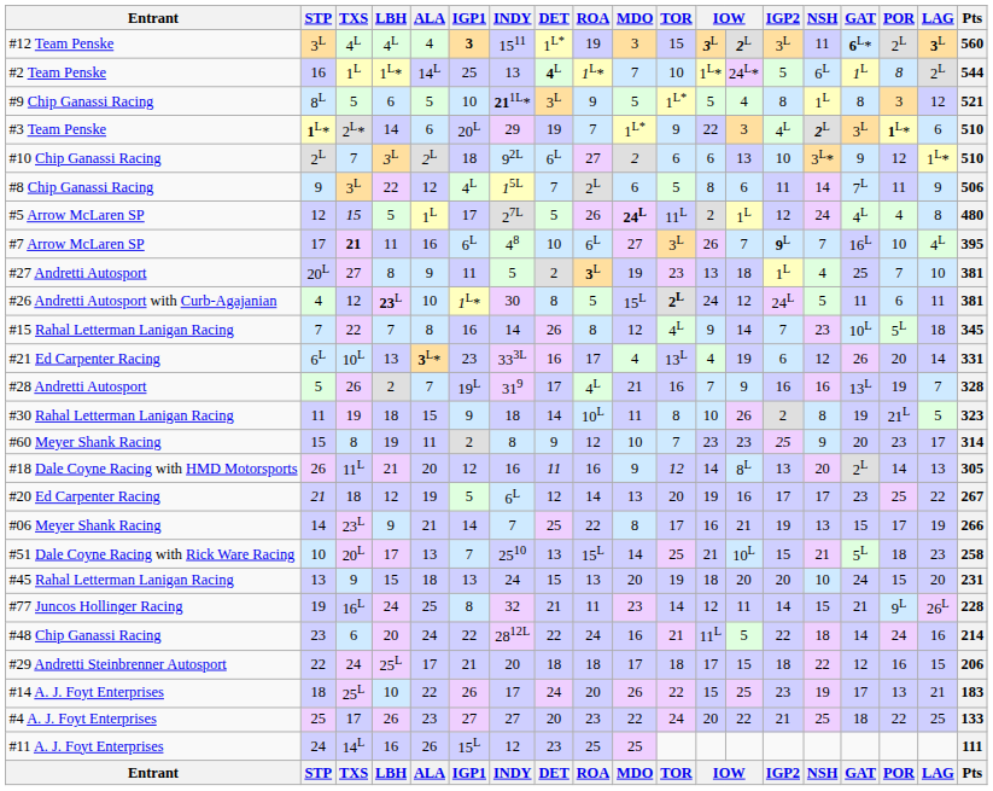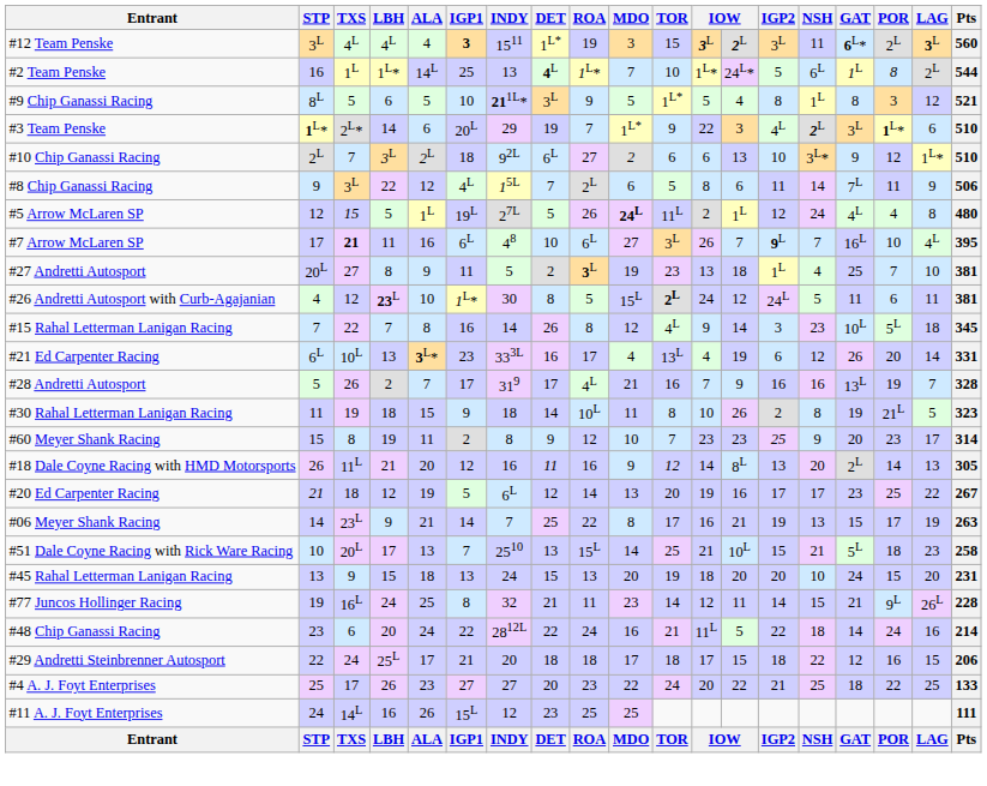 <table class="wikitable static-row-numbers" style="font-size:85%;text-align:center">
 <tr>
 <th>Entrant</th>
 <th><a href='#'>STP</a></th>
 <th><a href='#'>TXS</a></th>
 <th><a href='#'>LBH</a></th>
 <th><a href='#'>ALA</a></th>
 <th><a href='#'>IGP1</a></th>
 <th><a href='#'>INDY</a></th>
 <th><a href='#'>DET</a></th>
 <th><a href='#'>ROA</a></th>
 <th><a href='#'>MDO</a></th>
 <th><a href='#'>TOR</a></th>
 <th colspan=2><a href='#'>IOW</a></th>
 <th><a href='#'>IGP2</a></th>
 <th><a href='#'>NSH</a></th>
 <th><a href='#'>GAT</a></th>
 <th><a href='#'>POR</a></th>
 <th><a href='#'>LAG</a></th>
 <th>Pts</th>
 </tr>
 <tr>
 <td align="left">#12 <a href='#'>Team Penske</a></td>
 <td style="background:#FFDF9F;">3<sup>L</sup></td>
 <td style="background:#DFFFDF;">4<sup>L</sup></td>
 <td style="background:#DFFFDF;">4<sup>L</sup></td>
 <td style="background:#DFFFDF;">4</td>
 <td style="background:#FFDF9F;"><strong>3</strong></td>
 <td style="background:#CFCFFF;">15<sup>11</sup></td>
 <td style="background:#FFFFBF;">1<sup>L*</sup></td>
 <td style="background:#CFCFFF;">19</td>
 <td style="background:#FFDF9F;">3</td>
 <td style="background:#CFCFFF;">15</td>
 <td style="background:#FFDF9F;"><strong><em>3</em></strong><sup>L</sup></td>
 <td style="background:#DFDFDF;"><strong><em>2</em></strong><sup>L</sup></td>
 <td style="background:#FFDF9F;">3<sup>L</sup></td>
 <td style="background:#CFCFFF;">11</td>
 <td style="background:#CFEAFF;"><strong>6</strong><sup>L</sup>*</td>
 <td style="background:#DFDFDF;">2<sup>L</sup></td>
 <td style="background:#FFDF9F;"><strong>3</strong><sup>L</sup></td>
 <th>560</th>
 </tr>
 <tr>
 <td align="left">#2 <a href='#'>Team Penske</a></td>
 <td style="background:#CFCFFF;">16</td>
 <td style="background:#FFFFBF;">1<sup>L</sup></td>
 <td style="background:#FFFFBF;">1<sup>L</sup>*</td>
 <td style="background:#CFCFFF;">14<sup>L</sup></td>
 <td style="background:#CFCFFF;">25</td>
 <td style="background:#CFCFFF;">13</td>
 <td style="background:#DFFFDF;"><strong>4</strong><sup>L</sup></td>
 <td style="background:#FFFFBF;"><em>1</em><sup>L</sup>*</td>
 <td style="background:#CFEAFF;">7</td>
 <td style="background:#CFEAFF;">10</td>
 <td style="background:#FFFFBF;">1<sup>L</sup>*</td>
 <td style="background:#EFCFFF;">24<sup>L</sup>*</td>
 <td style="background:#DFFFDF;">5</td>
 <td style="background:#CFEAFF;">6<sup>L</sup></td>
 <td style="background:#FFFFBF;"><em>1</em><sup>L</sup></td>
 <td style="background:#CFEAFF;"><em>8</em></td>
 <td style="background:#DFDFDF;">2<sup>L</sup></td>
 <th>544</th>
 </tr>
 <tr>
 <td align="left">#9 <a href='#'>Chip Ganassi Racing</a></td>
 <td style="background:#CFEAFF;">8<sup>L</sup></td>
 <td style="background:#DFFFDF;">5</td>
 <td style="background:#CFEAFF;">6</td>
 <td style="background:#DFFFDF;">5</td>
 <td style="background:#CFEAFF;">10</td>
 <td style="background:#CFCFFF;"><strong>21</strong><sup>1L</sup>*</td>
 <td style="background:#FFDF9F;">3<sup>L</sup></td>
 <td style="background:#CFEAFF;">9</td>
 <td style="background:#DFFFDF;">5</td>
 <td style="background:#FFFFBF;">1<sup>L*</sup></td>
 <td style="background:#DFFFDF;">5</td>
 <td style="background:#DFFFDF;">4</td>
 <td style="background:#CFEAFF;">8</td>
 <td style="background:#FFFFBF;">1<sup>L</sup></td>
 <td style="background:#CFEAFF;">8</td>
 <td style="background:#FFDF9F;">3</td>
 <td style="background:#CFCFFF;">12</td>
 <th>521</th>
 </tr>
 <tr>
 <td align="left">#3 <a href='#'>Team Penske</a></td>
 <td style="background:#FFFFBF;"><strong>1</strong><sup>L</sup>*</td>
 <td style="background:#DFDFDF;">2<sup>L</sup>*</td>
 <td style="background:#CFCFFF;">14</td>
 <td style="background:#CFEAFF;">6</td>
 <td style="background:#CFCFFF;">20<sup>L</sup></td>
 <td style="background:#EFCFFF;">29</td>
 <td style="background:#CFCFFF;">19</td>
 <td style="background:#CFEAFF;">7</td>
 <td style="background:#FFFFBF;">1<sup>L*</sup></td>
 <td style="background:#CFEAFF;">9</td>
 <td style="background:#CFCFFF;">22</td>
 <td style="background:#FFDF9F;">3</td>
 <td style="background:#DFFFDF;">4<sup>L</sup></td>
 <td style="background:#DFDFDF;"><strong><em>2</em></strong><sup>L</sup></td>
 <td style="background:#FFDF9F;">3<sup>L</sup></td>
 <td style="background:#FFFFBF;"><strong>1</strong><sup>L</sup>*</td>
 <td style="background:#CFEAFF;">6</td>
 <th>510</th>
 </tr>
 <tr>
 <td align="left">#10 <a href='#'>Chip Ganassi Racing</a></td>
 <td style="background:#DFDFDF;">2<sup>L</sup></td>
 <td style="background:#CFEAFF;">7</td>
 <td style="background:#FFDF9F;"><em>3</em><sup>L</sup></td>
 <td style="background:#DFDFDF;"><em>2</em><sup>L</sup></td>
 <td style="background:#CFCFFF;">18</td>
 <td style="background:#CFEAFF;">9<sup>2L</sup></td>
 <td style="background:#CFEAFF;">6<sup>L</sup></td>
 <td style="background:#EFCFFF;">27</td>
 <td style="background:#DFDFDF;"><em>2</em></td>
 <td style="background:#CFEAFF;">6</td>
 <td style="background:#CFEAFF;">6</td>
 <td style="background:#CFCFFF;">13</td>
 <td style="background:#CFEAFF;">10</td>
 <td style="background:#FFDF9F;">3<sup>L</sup>*</td>
 <td style="background:#CFEAFF;">9</td>
 <td style="background:#CFCFFF;">12</td>
 <td style="background:#FFFFBF;">1<sup>L</sup>*</td>
 <th>510</th>
 </tr>
 <tr>
 <td align="left">#8 <a href='#'>Chip Ganassi Racing</a></td>
 <td style="background:#CFEAFF;">9</td>
 <td style="background:#FFDF9F;">3<sup>L</sup></td>
 <td style="background:#EFCFFF;">22</td>
 <td style="background:#CFCFFF;">12</td>
 <td style="background:#DFFFDF;">4<sup>L</sup></td>
 <td style="background:#FFFFBF;"><em>1</em><sup>5L</sup></td>
 <td style="background:#CFEAFF;">7</td>
 <td style="background:#DFDFDF;">2<sup>L</sup></td>
 <td style="background:#CFEAFF;">6</td>
 <td style="background:#DFFFDF;">5</td>
 <td style="background:#CFEAFF;">8</td>
 <td style="background:#CFEAFF;">6</td>
 <td style="background:#CFCFFF;">11</td>
 <td style="background:#EFCFFF;">14</td>
 <td style="background:#CFEAFF;">7<sup>L</sup></td>
 <td style="background:#CFCFFF;">11</td>
 <td style="background:#CFEAFF;">9</td>
 <th>506</th>
 </tr>
 <tr>
 <td align="left">#5 <a href='#'>Arrow McLaren SP</a></td>
 <td style="background:#CFCFFF;">12</td>
 <td style="background:#CFCFFF;"><em>15</em></td>
 <td style="background:#DFFFDF;">5</td>
 <td style="background:#FFFFBF;">1<sup>L</sup></td>
-<td style="background:#CFCFFF;">17</td>
+<td style="background:#CFCFFF;">19<sup>L</sup></td>
 <td style="background:#DFDFDF;">2<sup>7L</sup></td>
 <td style="background:#DFFFDF;">5</td>
 <td style="background:#EFCFFF;">26</td>
 <td style="background:#EFCFFF;"><strong>24<sup>L</sup></strong></td>
 <td style="background:#CFCFFF;">11<sup>L</sup></td>
 <td style="background:#DFDFDF;">2</td>
 <td style="background:#FFFFBF;">1<sup>L</sup></td>
 <td style="background:#CFCFFF;">12</td>
 <td style="background:#EFCFFF;">24</td>
 <td style="background:#DFFFDF;">4<sup>L</sup></td>
 <td style="background:#DFFFDF;">4</td>
 <td style="background:#CFEAFF;">8</td>
 <th>480</th>
 </tr>
 <tr>
 <td align="left">#7 <a href='#'>Arrow McLaren SP</a></td>
 <td style="background:#CFCFFF;">17</td>
 <td style="background:#EFCFFF;"><strong>21</strong></td>
 <td style="background:#CFCFFF;">11</td>
 <td style="background:#CFCFFF;">16</td>
 <td style="background:#CFEAFF;">6<sup>L</sup></td>
 <td style="background:#DFFFDF;">4<sup>8</sup></td>
 <td style="background:#CFEAFF;">10</td>
 <td style="background:#CFEAFF;">6<sup>L</sup></td>
 <td style="background:#EFCFFF;">27</td>
 <td style="background:#FFDF9F;">3<sup>L</sup></td>
 <td style="background:#EFCFFF;">26</td>
 <td style="background:#CFEAFF;">7</td>
 <td style="background:#CFEAFF;"><strong>9</strong><sup>L</sup></td>
 <td style="background:#CFEAFF;">7</td>
 <td style="background:#CFCFFF;">16<sup>L</sup></td>
 <td style="background:#CFEAFF;">10</td>
 <td style="background:#DFFFDF;">4<sup>L</sup></td>
 <th>395</th>
 </tr>
 <tr>
 <td align="left">#27 <a href='#'>Andretti Autosport</a></td>
 <td style="background:#CFCFFF;">20<sup>L</sup></td>
 <td style="background:#EFCFFF;">27</td>
 <td style="background:#CFEAFF;">8</td>
 <td style="background:#CFEAFF;">9</td>
 <td style="background:#CFCFFF;">11</td>
 <td style="background:#DFFFDF;">5</td>
 <td style="background:#DFDFDF;">2</td>
 <td style="background:#FFDF9F;"><strong>3</strong><sup>L</sup></td>
 <td style="background:#CFCFFF;">19</td>
 <td style="background:#EFCFFF;">23</td>
 <td style="background:#CFCFFF;">13</td>
 <td style="background:#CFCFFF;">18</td>
 <td style="background:#FFFFBF;">1<sup>L</sup></td>
 <td style="background:#DFFFDF;">4</td>
 <td style="background:#CFCFFF;">25</td>
 <td style="background:#CFEAFF;">7</td>
 <td style="background:#CFEAFF;">10</td>
 <th>381</th>
 </tr>
 <tr>
 <td align="left">#26 <a href='#'>Andretti Autosport</a> with <a href='#'>Curb-Agajanian</a></td>
 <td style="background:#DFFFDF;">4</td>
 <td style="background:#CFCFFF;">12</td>
 <td style="background:#EFCFFF;"><strong>23</strong><sup>L</sup></td>
 <td style="background:#CFEAFF;">10</td>
 <td style="background:#FFFFBF;"><em>1</em><sup>L</sup>*</td>
 <td style="background:#EFCFFF;">30</td>
 <td style="background:#CFEAFF;">8</td>
 <td style="background:#DFFFDF;">5</td>
 <td style="background:#CFCFFF;">15<sup>L</sup></td>
 <td style="background:#DFDFDF;"><strong>2<sup>L</sup></strong></td>
 <td style="background:#CFCFFF;">24</td>
 <td style="background:#CFCFFF;">12</td>
 <td style="background:#EFCFFF;">24<sup>L</sup></td>
 <td style="background:#DFFFDF;">5</td>
 <td style="background:#CFCFFF;">11</td>
 <td style="background:#CFEAFF;">6</td>
 <td style="background:#CFCFFF;">11</td>
 <th>381</th>
 </tr>
 <tr>
 <td align="left">#15 <a href='#'>Rahal Letterman Lanigan Racing</a></td>
 <td style="background:#CFEAFF;">7</td>
 <td style="background:#EFCFFF;">22</td>
 <td style="background:#CFEAFF;">7</td>
 <td style="background:#CFEAFF;">8</td>
 <td style="background:#CFCFFF;">16</td>
 <td style="background:#CFCFFF;">14</td>
 <td style="background:#EFCFFF;">26</td>
 <td style="background:#CFEAFF;">8</td>
 <td style="background:#CFCFFF;">12</td>
 <td style="background:#DFFFDF;">4<sup>L</sup></td>
 <td style="background:#CFEAFF;">9</td>
 <td style="background:#CFCFFF;">14</td>
-<td style="background:#CFEAFF;">7</td>
+<td style="background:#CFEAFF;">3</td>
 <td style="background:#EFCFFF;">23</td>
 <td style="background:#CFEAFF;">10<sup>L</sup></td>
 <td style="background:#DFFFDF;">5<sup>L</sup></td>
 <td style="background:#CFCFFF;">18</td>
 <th>345</th>
 </tr>
 <tr>
 <td align="left">#21 <a href='#'>Ed Carpenter Racing</a></td>
 <td style="background:#CFEAFF;">6<sup>L</sup></td>
 <td style="background:#CFEAFF;">10<sup>L</sup></td>
 <td style="background:#CFCFFF;">13</td>
 <td style="background:#FFDF9F;"><strong>3</strong><sup>L</sup>*</td>
 <td style="background:#CFCFFF;">23</td>
 <td style="background:#EFCFFF;">33<sup>3L</sup></td>
 <td style="background:#EFCFFF;">16</td>
 <td style="background:#CFCFFF;">17</td>
 <td style="background:#DFFFDF;">4</td>
 <td style="background:#CFCFFF;">13<sup>L</sup></td>
 <td style="background:#DFFFDF;">4</td>
 <td style="background:#CFCFFF;">19</td>
 <td style="background:#CFEAFF;">6</td>
 <td style="background:#CFCFFF;">12</td>
 <td style="background:#EFCFFF;">26</td>
 <td style="background:#CFCFFF;">20</td>
 <td style="background:#CFCFFF;">14</td>
 <th>331</th>
 </tr>
 <tr>
 <td align="left">#28 <a href='#'>Andretti Autosport</a></td>
 <td style="background:#DFFFDF;">5</td>
 <td style="background:#EFCFFF;">26</td>
 <td style="background:#DFDFDF;">2</td>
 <td style="background:#CFEAFF;">7</td>
-<td style="background:#CFCFFF;">19<sup>L</sup></td>
+<td style="background:#CFCFFF;">17</td>
 <td style="background:#EFCFFF;">31<sup>9</sup></td>
 <td style="background:#CFCFFF;">17</td>
 <td style="background:#DFFFDF;">4<sup>L</sup></td>
 <td style="background:#CFCFFF;">21</td>
 <td style="background:#CFCFFF;">16</td>
 <td style="background:#CFEAFF;">7</td>
 <td style="background:#CFEAFF;">9</td>
 <td style="background:#CFCFFF;">16</td>
 <td style="background:#EFCFFF;">16</td>
 <td style="background:#CFCFFF;">13<sup>L</sup></td>
 <td style="background:#CFCFFF;">19</td>
 <td style="background:#CFEAFF;">7</td>
 <th>328</th>
 </tr>
 <tr>
 <td align="left">#30 <a href='#'>Rahal Letterman Lanigan Racing</a></td>
 <td style="background:#CFCFFF;">11</td>
 <td style="background:#EFCFFF;">19</td>
 <td style="background:#CFCFFF;">18</td>
 <td style="background:#CFCFFF;">15</td>
 <td style="background:#CFEAFF;">9</td>
 <td style="background:#CFCFFF;">18</td>
 <td style="background:#CFCFFF;">14</td>
 <td style="background:#CFEAFF;">10<sup>L</sup></td>
 <td style="background:#CFCFFF;">11</td>
 <td style="background:#CFEAFF;">8</td>
 <td style="background:#CFEAFF;">10</td>
 <td style="background:#EFCFFF;">26</td>
 <td style="background:#DFDFDF;">2</td>
 <td style="background:#CFEAFF;">8</td>
 <td style="background:#CFCFFF;">19</td>
 <td style="background:#CFCFFF;">21<sup>L</sup></td>
 <td style="background:#DFFFDF;">5</td>
 <th>323</th>
 </tr>
 <tr>
 <td align="left">#60 <a href='#'>Meyer Shank Racing</a></td>
 <td style="background:#CFCFFF;">15</td>
 <td style="background:#CFEAFF;">8</td>
 <td style="background:#CFCFFF;">19</td>
 <td style="background:#CFCFFF;">11</td>
 <td style="background:#DFDFDF;">2</td>
 <td style="background:#CFEAFF;">8</td>
 <td style="background:#CFEAFF;">9</td>
 <td style="background:#CFCFFF;">12</td>
 <td style="background:#CFEAFF;">10</td>
 <td style="background:#CFEAFF;">7</td>
 <td style="background:#CFCFFF;">23</td>
 <td style="background:#CFCFFF;">23</td>
 <td style="background:#EFCFFF;"><em>25</em></td>
 <td style="background:#CFEAFF;">9</td>
 <td style="background:#CFCFFF;">20</td>
 <td style="background:#CFCFFF;">23</td>
 <td style="background:#CFCFFF;">17</td>
 <th>314</th>
 </tr>
 <tr>
 <td align="left">#18 <a href='#'>Dale Coyne Racing</a> with <a href='#'>HMD Motorsports</a></td>
 <td style="background:#EFCFFF;">26</td>
 <td style="background:#CFCFFF;">11<sup>L</sup></td>
 <td style="background:#EFCFFF;">21</td>
 <td style="background:#CFCFFF;">20</td>
 <td style="background:#CFCFFF;">12</td>
 <td style="background:#CFCFFF;">16</td>
 <td style="background:#CFCFFF;"><em>11</em></td>
 <td style="background:#CFCFFF;">16</td>
 <td style="background:#CFEAFF;">9</td>
 <td style="background:#CFCFFF;"><em>12</em></td>
 <td style="background:#CFCFFF;">14</td>
 <td style="background:#CFEAFF;">8<sup>L</sup></td>
 <td style="background:#CFCFFF;">13</td>
 <td style="background:#EFCFFF;">20</td>
 <td style="background:#DFDFDF;">2<sup>L</sup></td>
 <td style="background:#CFCFFF;">14</td>
 <td style="background:#CFCFFF;">13</td>
 <th>305</th>
 </tr>
 <tr>
 <td align="left">#20 <a href='#'>Ed Carpenter Racing</a></td>
 <td style="background:#CFCFFF;"><em>21</em></td>
 <td style="background:#CFCFFF;">18</td>
 <td style="background:#CFCFFF;">12</td>
 <td style="background:#CFCFFF;">19</td>
 <td style="background:#DFFFDF;">5</td>
 <td style="background:#CFEAFF;">6<sup>L</sup></td>
 <td style="background:#CFCFFF;">12</td>
 <td style="background:#CFCFFF;">14</td>
 <td style="background:#CFCFFF;">13</td>
 <td style="background:#CFCFFF;">20</td>
 <td style="background:#CFCFFF;">19</td>
 <td style="background:#CFCFFF;">16</td>
 <td style="background:#CFCFFF;">17</td>
 <td style="background:#CFCFFF;">17</td>
 <td style="background:#CFCFFF;">23</td>
 <td style="background:#efcfff;">25</td>
 <td style="background:#CFCFFF;">22</td>
 <th>267</th>
 </tr>
 <tr>
 <td align="left">#06 <a href='#'>Meyer Shank Racing</a></td>
 <td style="background:#CFCFFF;">14</td>
 <td style="background:#EFCFFF;">23<sup>L</sup></td>
 <td style="background:#CFEAFF;">9</td>
 <td style="background:#CFCFFF;">21</td>
 <td style="background:#CFCFFF;">14</td>
 <td style="background:#CFEAFF;">7</td>
 <td style="background:#EFCFFF;">25</td>
 <td style="background:#CFCFFF;">22</td>
 <td style="background:#CFEAFF;">8</td>
 <td style="background:#CFCFFF;">17</td>
 <td style="background:#CFCFFF;">16</td>
 <td style="background:#CFCFFF;">21</td>
 <td style="background:#CFCFFF;">19</td>
 <td style="background:#CFCFFF;">13</td>
 <td style="background:#CFCFFF;">15</td>
 <td style="background:#CFCFFF;">17</td>
 <td style="background:#CFCFFF;">19</td>
-<th>266</th>
+<th>263</th>
 </tr>
 <tr>
 <td align="left">#51 <a href='#'>Dale Coyne Racing</a> with <a href='#'>Rick Ware Racing</a></td>
 <td style="background:#CFEAFF;">10</td>
 <td style="background:#EFCFFF;">20<sup>L</sup></td>
 <td style="background:#EFCFFF;">17</td>
 <td style="background:#CFCFFF;">13</td>
 <td style="background:#CFEAFF;">7</td>
 <td style="background:#CFCFFF;">25<sup>10</sup></td>
 <td style="background:#CFCFFF;">13</td>
 <td style="background:#CFCFFF;">15<sup>L</sup></td>
 <td style="background:#CFCFFF;">14</td>
 <td style="background:#EFCFFF;">25</td>
 <td style="background:#CFCFFF;">21</td>
 <td style="background:#CFEAFF;">10<sup>L</sup></td>
 <td style="background:#CFCFFF;">15</td>
 <td style="background:#EFCFFF;">21</td>
 <td style="background:#DFFFDF;">5<sup>L</sup></td>
 <td style="background:#CFCFFF;">18</td>
 <td style="background:#CFCFFF;">23</td>
 <th>258</th>
 </tr>
 <tr>
 <td align="left">#45 <a href='#'>Rahal Letterman Lanigan Racing</a></td>
 <td style="background:#CFCFFF;">13</td>
 <td style="background:#CFEAFF;">9</td>
 <td style="background:#CFCFFF;">15</td>
 <td style="background:#CFCFFF;">18</td>
 <td style="background:#CFCFFF;">13</td>
 <td style="background:#CFCFFF;">24</td>
 <td style="background:#CFCFFF;">15</td>
 <td style="background:#CFCFFF;">13</td>
 <td style="background:#CFCFFF;">20</td>
 <td style="background:#CFCFFF;">19</td>
 <td style="background:#CFCFFF;">18</td>
 <td style="background:#CFCFFF;">20</td>
 <td style="background:#CFCFFF;">20</td>
 <td style="background:#CFEAFF;">10</td>
 <td style="background:#CFCFFF;">24</td>
 <td style="background:#CFCFFF;">15</td>
 <td style="background:#CFCFFF;">20</td>
 <th>231</th>
 </tr>
 <tr>
 <td align="left">#77 <a href='#'>Juncos Hollinger Racing</a></td>
 <td style="background:#CFCFFF;">19</td>
 <td style="background:#CFCFFF;">16<sup>L</sup></td>
 <td style="background:#EFCFFF;">24</td>
 <td style="background:#CFCFFF;">25</td>
 <td style="background:#CFEAFF;">8</td>
 <td style="background:#EFCFFF;">32</td>
 <td style="background:#CFCFFF;">21</td>
 <td style="background:#CFCFFF;">11</td>
 <td style="background:#EFCFFF;">23</td>
 <td style="background:#CFCFFF;">14</td>
 <td style="background:#CFCFFF;">12</td>
 <td style="background:#CFCFFF;">11</td>
 <td style="background:#CFCFFF;">14</td>
 <td style="background:#CFCFFF;">15</td>
 <td style="background:#CFCFFF;">21</td>
 <td style="background:#CFEAFF;">9<sup>L</sup></td>
 <td style="background:#EFCFFF;">26<sup>L</sup></td>
 <th>228</th>
 </tr>
 <tr>
 <td align="left">#48 <a href='#'>Chip Ganassi Racing</a></td>
 <td style="background:#CFCFFF;">23</td>
 <td style="background:#CFEAFF;">6</td>
 <td style="background:#EFCFFF;">20</td>
 <td style="background:#CFCFFF;">24</td>
 <td style="background:#CFCFFF;">22</td>
 <td style="background:#EFCFFF;">28<sup>12L</sup></td>
 <td style="background:#CFCFFF;">22</td>
 <td style="background:#CFCFFF;">24</td>
 <td style="background:#CFCFFF;">16</td>
 <td style="background:#EFCFFF;">21</td>
 <td style="background:#CFCFFF;">11<sup>L</sup></td>
 <td style="background:#DFFFDF;">5</td>
 <td style="background:#CFCFFF;">22</td>
 <td style="background:#EFCFFF;">18</td>
 <td style="background:#CFCFFF;">14</td>
 <td style="background:#EFCFFF;">24</td>
 <td style="background:#CFCFFF;">16</td>
 <th>214</th>
 </tr>
 <tr>
 <td align="left">#29 <a href='#'>Andretti Steinbrenner Autosport</a></td>
 <td style="background:#CFCFFF;">22</td>
 <td style="background:#EFCFFF;">24</td>
 <td style="background:#EFCFFF;">25<sup>L</sup></td>
 <td style="background:#CFCFFF;">17</td>
 <td style="background:#CFCFFF;">21</td>
 <td style="background:#CFCFFF;">20</td>
 <td style="background:#CFCFFF;">18</td>
 <td style="background:#CFCFFF;">18</td>
 <td style="background:#CFCFFF;">17</td>
 <td style="background:#CFCFFF;">18</td>
 <td style="background:#CFCFFF;">17</td>
 <td style="background:#CFCFFF;">15</td>
 <td style="background:#CFCFFF;">18</td>
 <td style="background:#EFCFFF;">22</td>
 <td style="background:#CFCFFF;">12</td>
 <td style="background:#CFCFFF;">16</td>
 <td style="background:#CFCFFF;">15</td>
 <th>206</th>
 </tr>
 <tr>
-<td align="left">#14 <a href='#'>A. J. Foyt Enterprises</a></td>
-<td style="background:#CFCFFF;">18</td>
-<td style="background:#EFCFFF;">25<sup>L</sup></td>
-<td style="background:#CFEAFF;">10</td>
-<td style="background:#CFCFFF;">22</td>
-<td style="background:#EFCFFF;">26</td>
-<td style="background:#CFCFFF;">17</td>
-<td style="background:#EFCFFF;">24</td>
-<td style="background:#CFCFFF;">20</td>
-<td style="background:#EFCFFF;">26</td>
-<td style="background:#EFCFFF;">22</td>
-<td style="background:#CFCFFF;">15</td>
-<td style="background:#EFCFFF;">25</td>
-<td style="background:#CFCFFF;">23</td>
-<td style="background:#EFCFFF;">19</td>
-<td style="background:#CFCFFF;">17</td>
-<td style="background:#CFCFFF;">13</td>
-<td style="background:#CFCFFF;">21</td>
-<th>183</th>
-</tr>
-<tr>
 <td align="left">#4 <a href='#'>A. J. Foyt Enterprises</a></td>
 <td style="background:#EFCFFF;">25</td>
 <td style="background:#CFCFFF;">17</td>
 <td style="background:#EFCFFF;">26</td>
 <td style="background:#CFCFFF;">23</td>
 <td style="background:#EFCFFF;">27</td>
 <td style="background:#CFCFFF;">27</td>
 <td style="background:#CFCFFF;">20</td>
 <td style="background:#CFCFFF;">23</td>
 <td style="background:#CFCFFF;">22</td>
 <td style="background:#EFCFFF;">24</td>
 <td style="background:#CFCFFF;">20</td>
 <td style="background:#CFCFFF;">22</td>
 <td style="background:#CFCFFF;">21</td>
 <td style="background:#EFCFFF;">25</td>
 <td style="background:#CFCFFF;">18</td>
 <td style="background:#CFCFFF;">22</td>
 <td style="background:#CFCFFF;">25</td>
 <th>133</th>
 </tr>
 <tr>
 <td align="left">#11 <a href='#'>A. J. Foyt Enterprises</a></td>
 <td style="background:#CFCFFF;">24</td>
 <td style="background:#CFCFFF;">14<sup>L</sup></td>
 <td style="background:#CFCFFF;">16</td>
 <td style="background:#CFCFFF;">26</td>
 <td style="background:#CFCFFF;">15<sup>L</sup></td>
 <td style="background:#CFCFFF;">12</td>
 <td style="background:#CFCFFF;">23</td>
 <td style="background:#CFCFFF;">25</td>
 <td style="background:#EFCFFF;">25</td>
 <td></td>
 <td></td>
 <td></td>
 <td></td>
 <td></td>
 <td></td>
 <td></td>
 <td></td>
 <th>111</th>
 </tr>
 <tr class="static-row-header">
 <th>Entrant</th>
 <th><a href='#'>STP</a></th>
 <th><a href='#'>TXS</a></th>
 <th><a href='#'>LBH</a></th>
 <th><a href='#'>ALA</a></th>
 <th><a href='#'>IGP1</a></th>
 <th><a href='#'>INDY</a></th>
 <th><a href='#'>DET</a></th>
 <th><a href='#'>ROA</a></th>
 <th><a href='#'>MDO</a></th>
 <th><a href='#'>TOR</a></th>
 <th colspan=2><a href='#'>IOW</a></th>
 <th><a href='#'>IGP2</a></th>
 <th><a href='#'>NSH</a></th>
 <th><a href='#'>GAT</a></th>
 <th><a href='#'>POR</a></th>
 <th><a href='#'>LAG</a></th>
 <th>Pts</th>
 </tr>
 </table>
